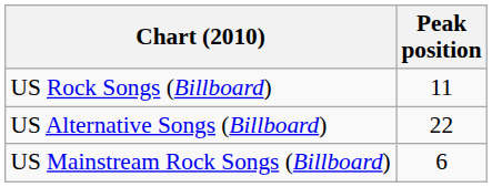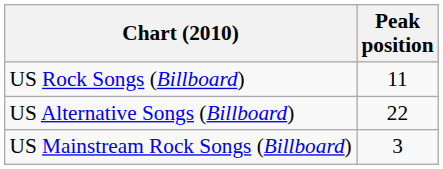 <table class="wikitable sortable">
 <tr>
 <th>Chart (2010)</th>
 <th>Peak<br>position</th>
 </tr>
 <tr>
 <td>US <a href='#'>Rock Songs</a> (<em><a href='#'>Billboard</a></em>)</td>
 <td align="center">11</td>
 </tr>
 <tr>
 <td>US <a href='#'>Alternative Songs</a> (<em><a href='#'>Billboard</a></em>)</td>
 <td align="center">22</td>
 </tr>
 <tr>
 <td>US <a href='#'>Mainstream Rock Songs</a> (<em><a href='#'>Billboard</a></em>)</td>
-<td align="center">6</td>
+<td align="center">3</td>
 </tr>
 </table>
